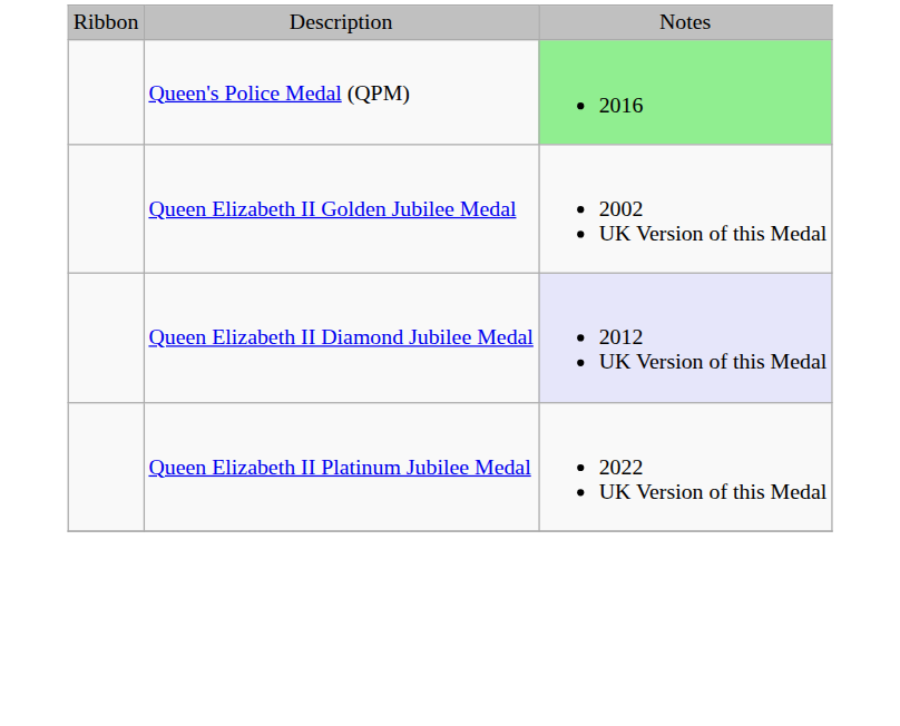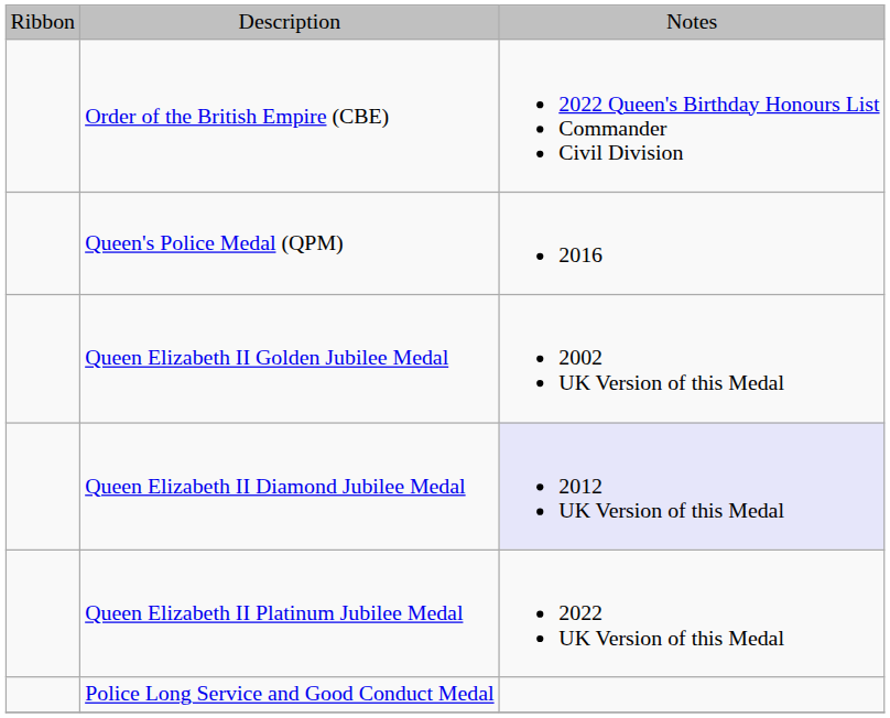 <table class="wikitable" style="margin:1em auto;">
 <tr style="background:silver;" align="center">
 <td>Ribbon</td>
 <td>Description</td>
 <td>Notes</td>
 </tr>
 <tr>
 <td></td>
+<td><a href='#'>Order of the British Empire</a> (CBE)</td>
+<td><br><ul><li><a href='#'>2022 Queen's Birthday Honours List</a></li><li>Commander</li><li>Civil Division</li></ul></td>
+</tr>
+<tr>
+<td></td>
 <td><a href='#'>Queen's Police Medal</a> (QPM)</td>
-<td style="background: lightgreen;"><br><ul><li>2016</li></ul></td>
+<td><br><ul><li>2016</li></ul></td>
 </tr>
 <tr>
 <td></td>
 <td><a href='#'>Queen Elizabeth II Golden Jubilee Medal</a></td>
 <td><br><ul><li>2002</li><li>UK Version of this Medal</li></ul></td>
 </tr>
 <tr>
 <td></td>
 <td><a href='#'>Queen Elizabeth II Diamond Jubilee Medal</a></td>
 <td style="background: lavender;"><br><ul><li>2012</li><li>UK Version of this Medal</li></ul></td>
 </tr>
 <tr>
 <td></td>
 <td><a href='#'>Queen Elizabeth II Platinum Jubilee Medal</a></td>
 <td><br><ul><li>2022</li><li>UK Version of this Medal</li></ul></td>
 </tr>
 <tr>
+<td></td>
+<td><a href='#'>Police Long Service and Good Conduct Medal</a></td>
+<td></td>
+</tr>
+<tr>
 </tr>
 </table>
